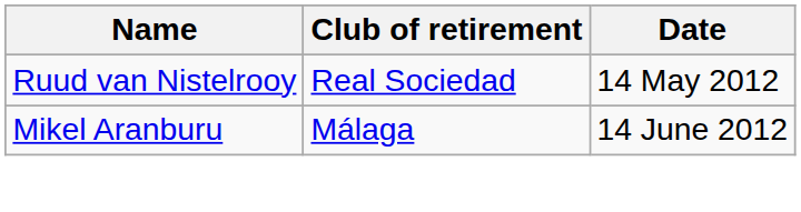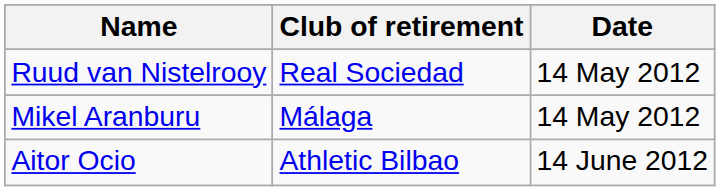 <table class="wikitable">
 <tr>
 <th>Name</th>
 <th>Club of retirement</th>
 <th>Date</th>
 </tr>
 <tr>
 <td><a href='#'>Ruud van Nistelrooy</a></td>
 <td><a href='#'>Real Sociedad</a></td>
 <td>14 May 2012</td>
 </tr>
 <tr>
 <td><a href='#'>Mikel Aranburu</a></td>
 <td><a href='#'>Málaga</a></td>
+<td>14 May 2012</td>
+</tr>
+<tr>
+<td><a href='#'>Aitor Ocio</a></td>
+<td><a href='#'>Athletic Bilbao</a></td>
 <td>14 June 2012</td>
 </tr>
 </table>
